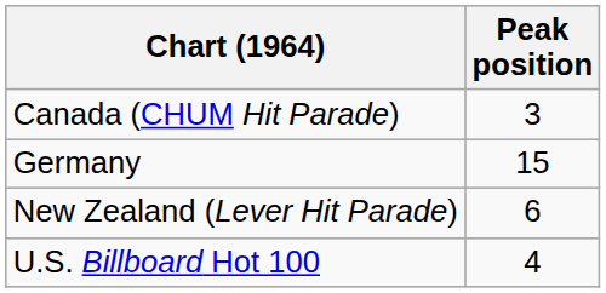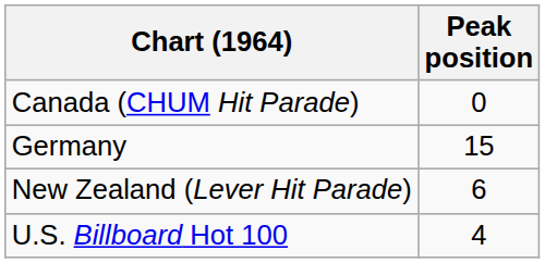 <table class="wikitable">
 <tr>
 <th>Chart (1964)</th>
 <th>Peak<br>position</th>
 </tr>
 <tr>
 <td>Canada (<a href='#'>CHUM</a> <em>Hit Parade</em>)</td>
-<td style="text-align:center;">3</td>
+<td style="text-align:center;">0</td>
 </tr>
 <tr>
 <td>Germany</td>
 <td style="text-align:center;">15</td>
 </tr>
 <tr>
 <td>New Zealand (<em>Lever Hit Parade</em>)</td>
 <td style="text-align:center;">6</td>
 </tr>
 <tr>
 <td>U.S. <a href='#'><em>Billboard</em> Hot 100</a></td>
 <td style="text-align:center;">4</td>
 </tr>
 </table>
